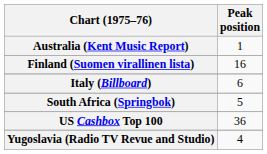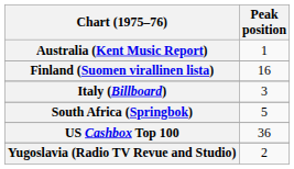 <table class="wikitable sortable plainrowheaders" style="text-align:center">
 <tr>
 <th scope="col">Chart (1975–76)</th>
 <th scope="col">Peak<br>position</th>
 </tr>
 <tr>
 <th scope="row">Australia (<a href='#'>Kent Music Report</a>)</th>
 <td>1</td>
 </tr>
 <tr>
 </tr>
 <tr>
 </tr>
 <tr>
 </tr>
 <tr>
 </tr>
 <tr>
 </tr>
 <tr>
 <th scope="row">Finland (<a href='#'>Suomen virallinen lista</a>)</th>
 <td>16</td>
 </tr>
 <tr>
 </tr>
 <tr>
 <th scope="row">Italy (<em><a href='#'>Billboard</a></em>)</th>
-<td>6</td>
+<td>3</td>
 </tr>
 <tr>
 </tr>
 <tr>
 </tr>
 <tr>
 </tr>
 <tr>
 </tr>
 <tr>
 <th scope="row">South Africa (<a href='#'>Springbok</a>)</th>
 <td>5</td>
 </tr>
 <tr>
 </tr>
 <tr>
 </tr>
 <tr>
 </tr>
 <tr>
 </tr>
 <tr>
 <th scope="row">US <a href='#'><em>Cashbox</em></a> Top 100 </th>
 <td>36</td>
 </tr>
 <tr>
 </tr>
 <tr>
 <th scope="row">Yugoslavia (Radio TV Revue and Studio)</th>
-<td>4</td>
+<td>2</td>
 </tr>
 </table>
